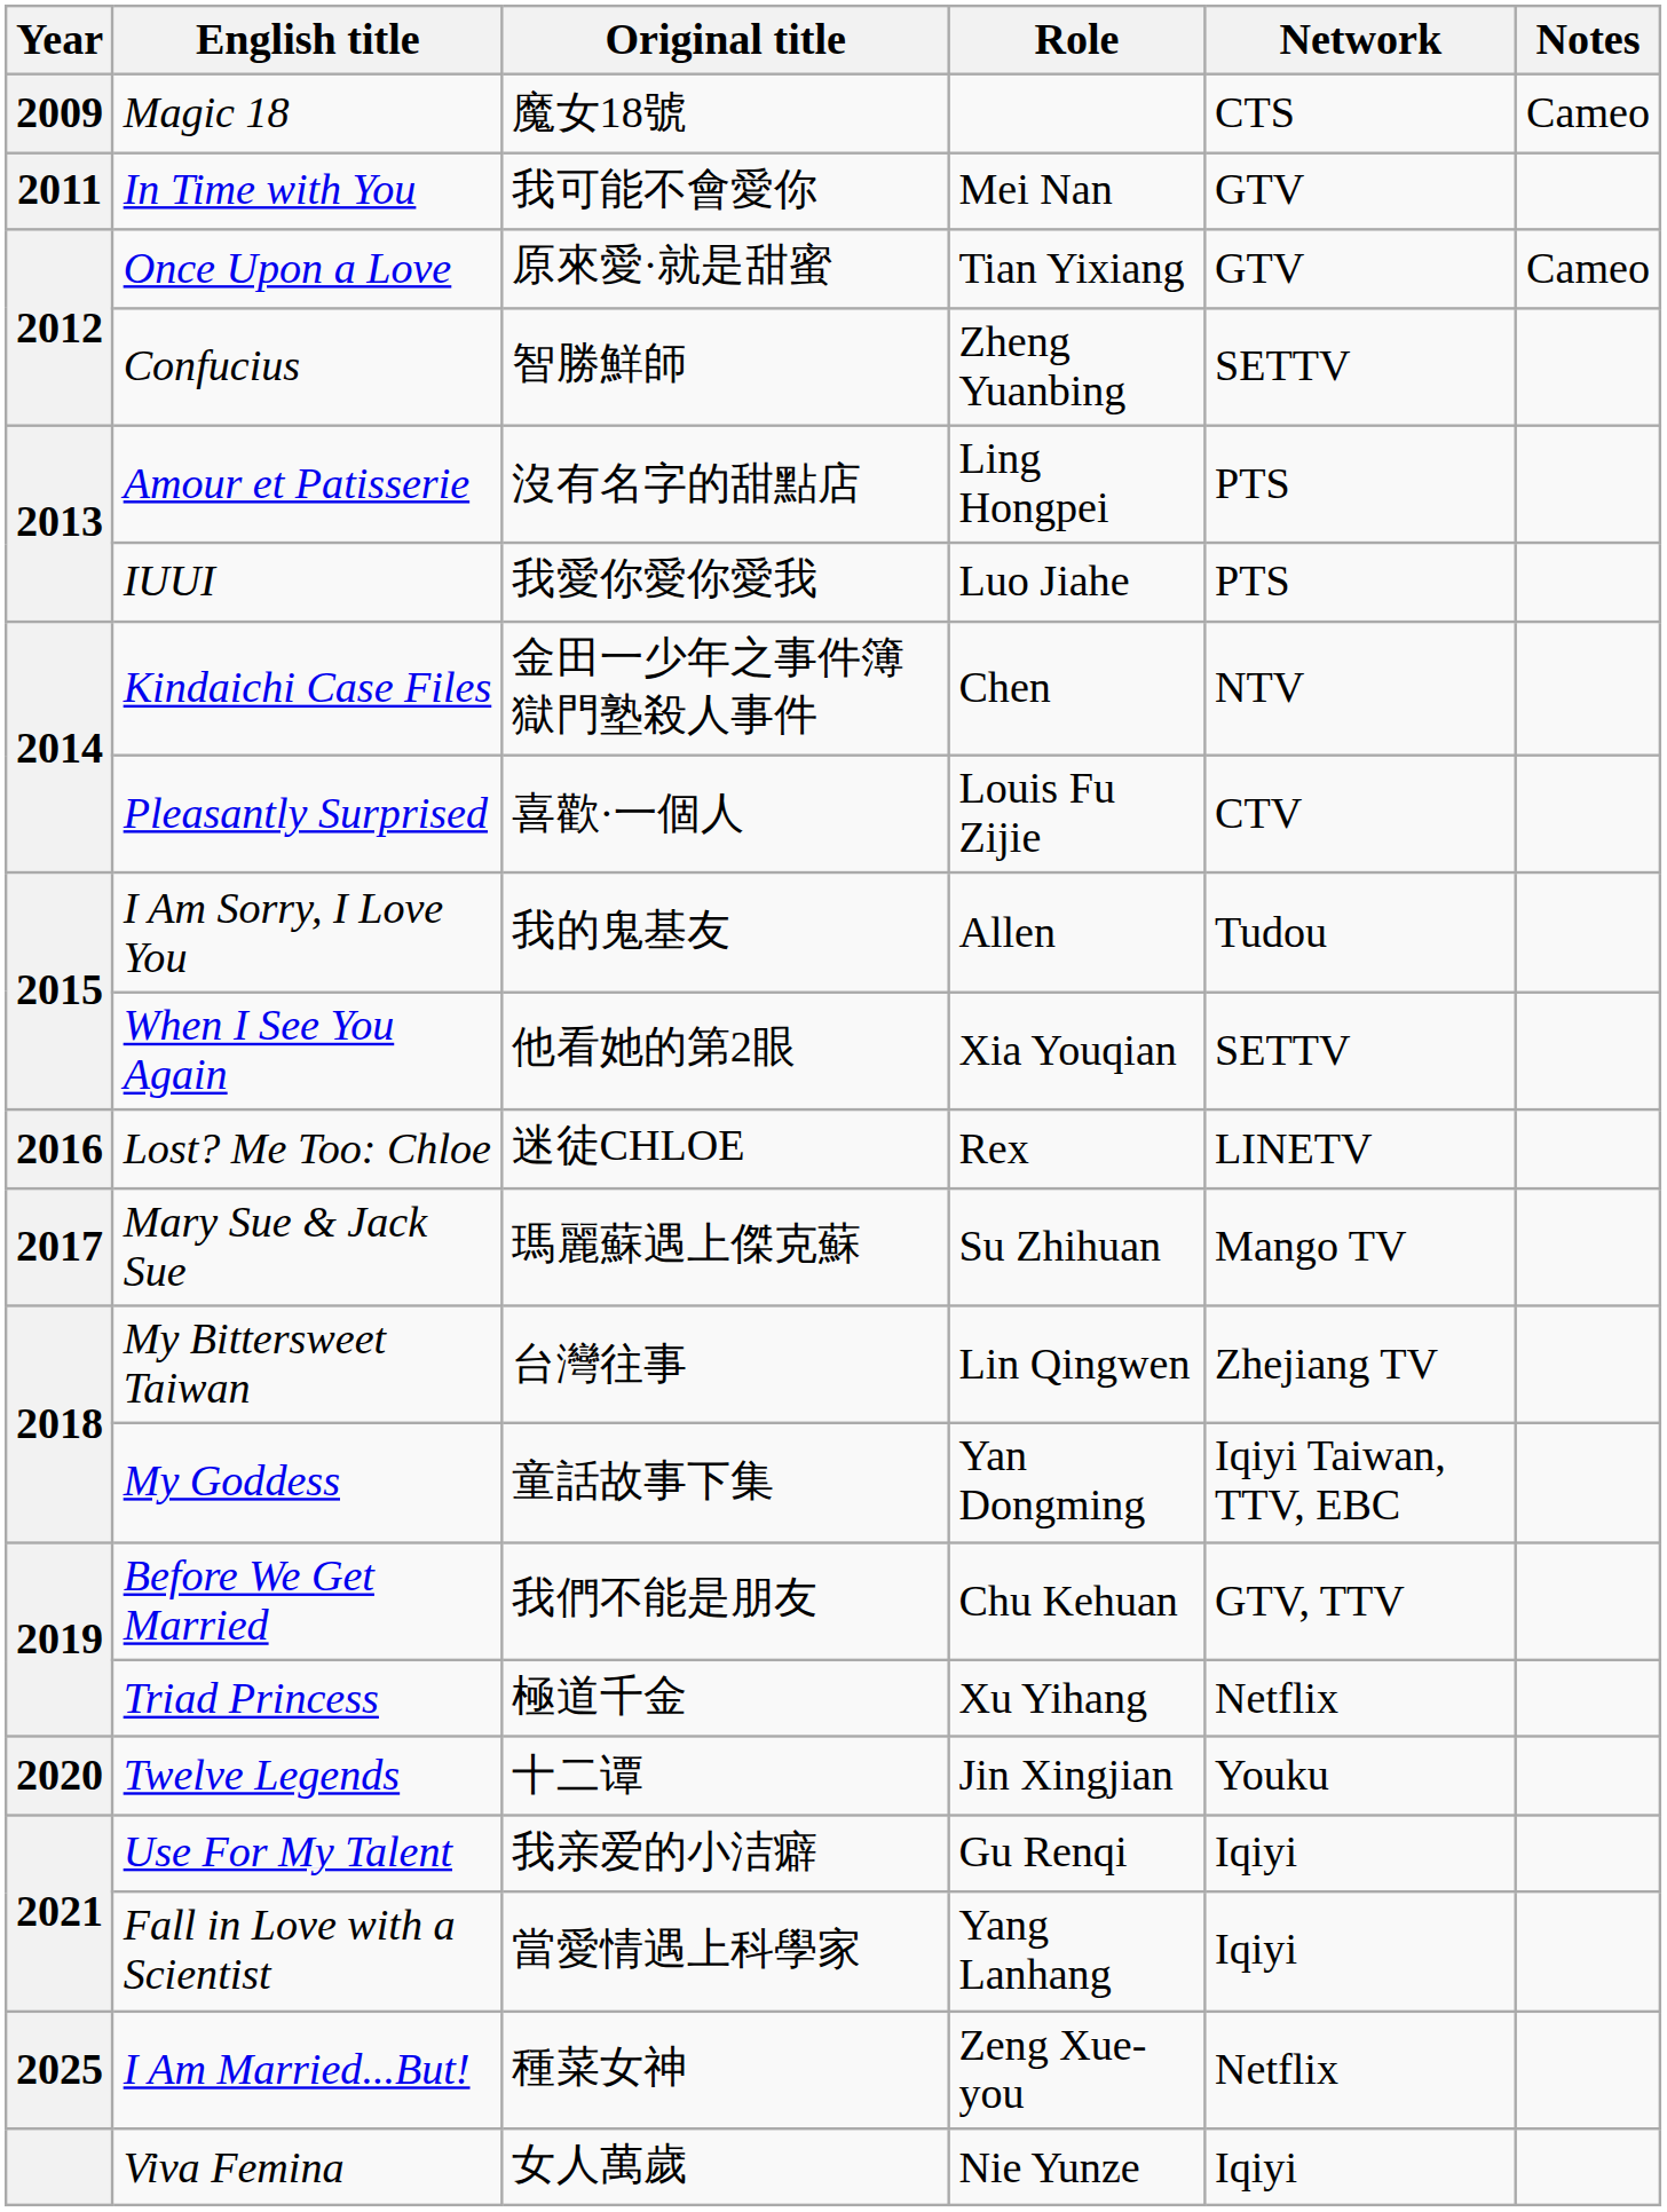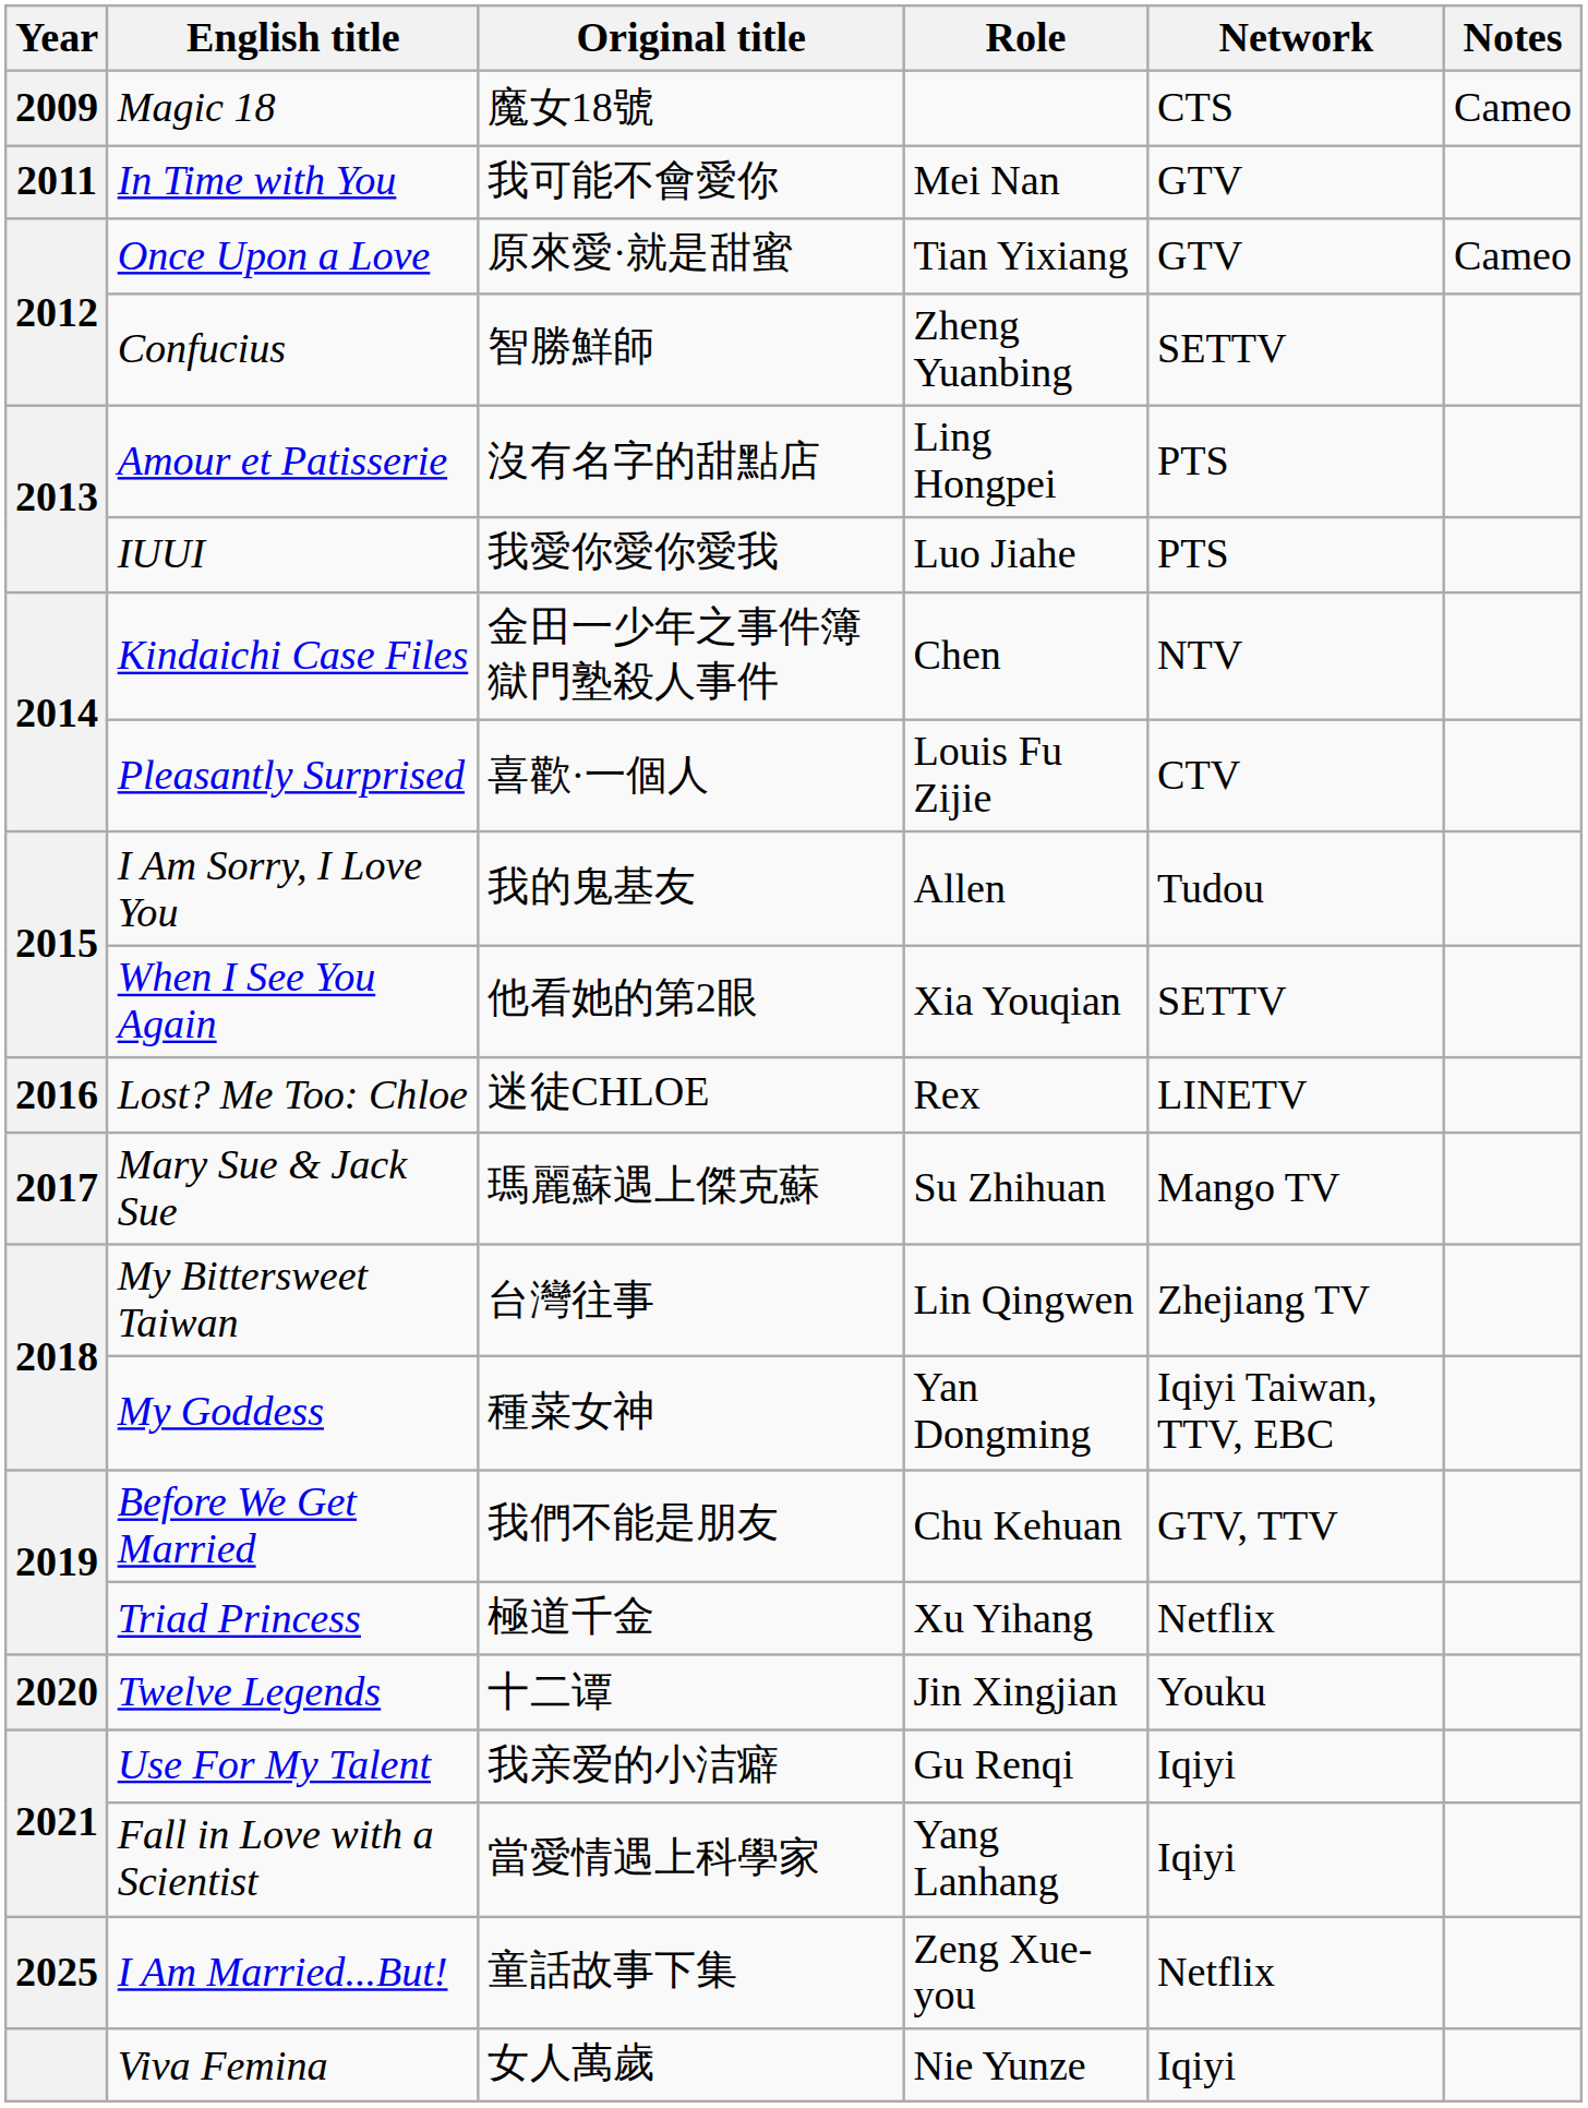 <table class="wikitable plainrowheaders sortable">
 <tr>
 <th>Year</th>
 <th>English title</th>
 <th>Original title</th>
 <th>Role</th>
 <th>Network</th>
 <th class="unsortable">Notes</th>
 </tr>
 <tr>
 <th scope="row">2009</th>
 <td><em>Magic 18</em></td>
 <td>魔女18號</td>
 <td></td>
 <td>CTS</td>
 <td>Cameo</td>
 </tr>
 <tr>
 <th scope="row">2011</th>
 <td><em><a href='#'>In Time with You</a></em></td>
 <td>我可能不會愛你</td>
 <td>Mei Nan</td>
 <td>GTV</td>
 <td></td>
 </tr>
 <tr>
 <th scope="row" rowspan=2>2012</th>
 <td><em><a href='#'>Once Upon a Love</a></em></td>
 <td>原來愛·就是甜蜜</td>
 <td>Tian Yixiang</td>
 <td>GTV</td>
 <td>Cameo</td>
 </tr>
 <tr>
 <td><em>Confucius</em></td>
 <td>智勝鮮師</td>
 <td>Zheng Yuanbing</td>
 <td>SETTV</td>
 <td></td>
 </tr>
 <tr>
 <th scope="row" rowspan=2>2013</th>
 <td><em><a href='#'>Amour et Patisserie</a></em></td>
 <td>沒有名字的甜點店</td>
 <td>Ling Hongpei</td>
 <td>PTS</td>
 <td></td>
 </tr>
 <tr>
 <td><em>IUUI</em></td>
 <td>我愛你愛你愛我</td>
 <td>Luo Jiahe</td>
 <td>PTS</td>
 <td></td>
 </tr>
 <tr>
 <th scope="row" rowspan=2>2014</th>
 <td><em><a href='#'>Kindaichi Case Files</a></em></td>
 <td>金田一少年之事件簿 獄門塾殺人事件</td>
 <td>Chen</td>
 <td>NTV</td>
 <td></td>
 </tr>
 <tr>
 <td><em><a href='#'>Pleasantly Surprised</a></em></td>
 <td>喜歡·一個人</td>
 <td>Louis Fu Zijie</td>
 <td>CTV</td>
 <td></td>
 </tr>
 <tr>
 <th scope="row" rowspan=2>2015</th>
 <td><em>I Am Sorry, I Love You</em></td>
 <td>我的鬼基友</td>
 <td>Allen</td>
 <td>Tudou</td>
 <td></td>
 </tr>
 <tr>
 <td><em><a href='#'>When I See You Again</a></em></td>
 <td>他看她的第2眼</td>
 <td>Xia Youqian</td>
 <td>SETTV</td>
 <td></td>
 </tr>
 <tr>
 <th scope="row">2016</th>
 <td><em>Lost? Me Too: Chloe</em></td>
 <td>迷徒CHLOE</td>
 <td>Rex</td>
 <td>LINETV</td>
 <td></td>
 </tr>
 <tr>
 <th scope="row">2017</th>
 <td><em>Mary Sue & Jack Sue</em></td>
 <td>瑪麗蘇遇上傑克蘇</td>
 <td>Su Zhihuan</td>
 <td>Mango TV</td>
 <td></td>
 </tr>
 <tr>
 <th scope="row" rowspan=2>2018</th>
 <td><em>My Bittersweet Taiwan</em></td>
 <td>台灣往事</td>
 <td>Lin Qingwen</td>
 <td>Zhejiang TV</td>
 <td></td>
 </tr>
 <tr>
 <td><em><a href='#'>My Goddess</a></em></td>
-<td>童話故事下集</td>
+<td>種菜女神</td>
 <td>Yan Dongming</td>
 <td>Iqiyi Taiwan, TTV, EBC</td>
 <td></td>
 </tr>
 <tr>
 <th scope="row" rowspan=2>2019</th>
 <td><em><a href='#'>Before We Get Married</a></em></td>
 <td>我們不能是朋友</td>
 <td>Chu Kehuan</td>
 <td>GTV, TTV</td>
 <td></td>
 </tr>
 <tr>
 <td><em><a href='#'>Triad Princess</a></em></td>
 <td>極道千金</td>
 <td>Xu Yihang</td>
 <td>Netflix</td>
 <td></td>
 </tr>
 <tr>
 <th scope="row">2020</th>
 <td><em><a href='#'>Twelve Legends</a></em></td>
 <td>十二谭</td>
 <td>Jin Xingjian</td>
 <td>Youku</td>
 <td></td>
 </tr>
 <tr>
 <th scope="row" rowspan=2>2021</th>
 <td><em><a href='#'>Use For My Talent</a></em></td>
 <td>我亲爱的小洁癖</td>
 <td>Gu Renqi</td>
 <td>Iqiyi</td>
 <td></td>
 </tr>
 <tr>
 <td><em>Fall in Love with a Scientist</em></td>
 <td>當愛情遇上科學家</td>
 <td>Yang Lanhang</td>
 <td>Iqiyi</td>
 <td></td>
 </tr>
 <tr>
 <th scope="row">2025</th>
 <td><em><a href='#'>I Am Married...But!</a></em></td>
-<td>種菜女神</td>
+<td>童話故事下集</td>
 <td>Zeng Xue-you</td>
 <td>Netflix</td>
 <td></td>
 </tr>
 <tr>
 <th></th>
 <td><em>Viva Femina</em></td>
 <td>女人萬歲</td>
 <td>Nie Yunze</td>
 <td>Iqiyi</td>
 <td></td>
 </tr>
 </table>
